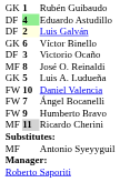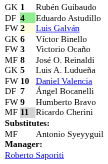 <table style="font-size:90%; margin:0.2em auto;" cellspacing="0" cellpadding="0">
 <tr>
 <th width="25"></th>
 <th width="25"></th>
 </tr>
 <tr>
 <td>GK</td>
 <td><strong>1</strong></td>
 <td> Rubén Guibaudo</td>
 </tr>
 <tr>
 <td>DF</td>
 <td style="background: lightgreen;"><strong>4</strong></td>
 <td> Eduardo Astudillo</td>
 </tr>
 <tr>
-<td>DF</td>
+<td>FW</td>
 <td style="background: lightyellow;"><strong>2</strong></td>
 <td> <a href='#'>Luis Galván</a></td>
 </tr>
 <tr>
 <td>GK</td>
 <td><strong>6</strong></td>
 <td> Víctor Binello</td>
 </tr>
 <tr>
-<td>DF</td>
+<td>FW</td>
 <td><strong>3</strong></td>
 <td> Victorio Ocaño</td>
 </tr>
 <tr>
 <td>MF</td>
 <td><strong>8</strong></td>
 <td> José O. Reinaldi</td>
 <td></td>
 <td></td>
 </tr>
 <tr>
 <td>GK</td>
 <td><strong>5</strong></td>
 <td> Luis A. Ludueña</td>
 </tr>
 <tr>
 <td>FW</td>
 <td><strong>10</strong></td>
 <td> <a href='#'>Daniel Valencia</a></td>
 </tr>
 <tr>
-<td>FW</td>
+<td>DF</td>
 <td><strong>7</strong></td>
 <td> Ángel Bocanelli</td>
 </tr>
 <tr>
 <td>FW</td>
 <td><strong>9</strong></td>
 <td> Humberto Bravo</td>
 </tr>
 <tr>
 <td>MF</td>
 <td style="background: lightgrey;"><strong>11</strong></td>
 <td> Ricardo Cherini</td>
 </tr>
 <tr>
 <td colspan=3><strong>Substitutes:</strong></td>
 </tr>
 <tr>
 <td>MF</td>
 <td></td>
 <td> Antonio Syeyyguil</td>
 <td></td>
 <td></td>
 </tr>
 <tr>
 <td colspan=3><strong>Manager:</strong></td>
 </tr>
 <tr>
 <td colspan=4> <a href='#'>Roberto Saporiti</a></td>
 </tr>
 </table>
